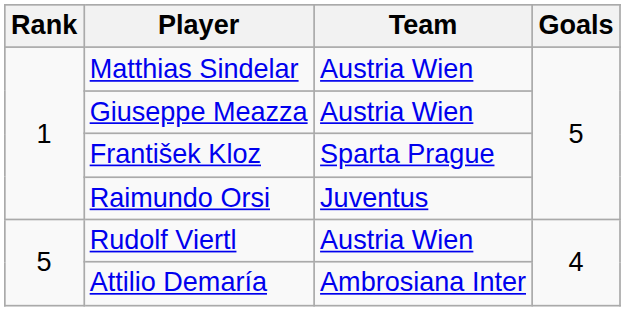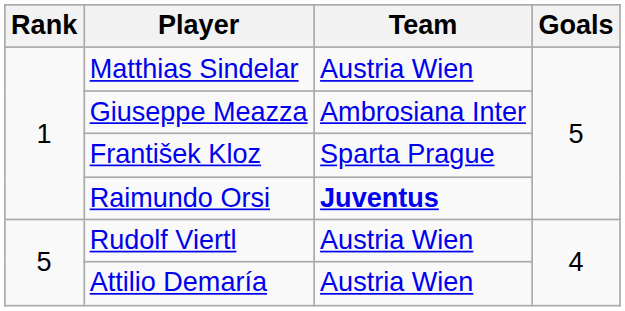 <table class="wikitable" style="text-align:center">
 <tr>
 <th>Rank</th>
 <th>Player</th>
 <th>Team</th>
 <th>Goals</th>
 </tr>
 <tr>
 <td rowspan=4>1</td>
 <td align=left> <a href='#'>Matthias Sindelar</a></td>
 <td align=left> <a href='#'>Austria Wien</a></td>
 <td rowspan=4>5</td>
 </tr>
 <tr>
 <td align=left> <a href='#'>Giuseppe Meazza</a></td>
-<td align=left> <a href='#'>Austria Wien</a></td>
+<td align=left> <a href='#'>Ambrosiana Inter</a></td>
 </tr>
 <tr>
 <td align=left> <a href='#'>František Kloz</a></td>
 <td align=left> <a href='#'>Sparta Prague</a></td>
 </tr>
 <tr>
 <td align=left> <a href='#'>Raimundo Orsi</a></td>
-<td align=left> <a href='#'>Juventus</a></td>
+<td align=left><strong> <a href='#'>Juventus</a></strong></td>
 </tr>
 <tr>
 <td rowspan=2>5</td>
 <td align=left> <a href='#'>Rudolf Viertl</a></td>
 <td align=left> <a href='#'>Austria Wien</a></td>
 <td rowspan=2>4</td>
 </tr>
 <tr>
 <td align=left> <a href='#'>Attilio Demaría</a></td>
-<td align=left> <a href='#'>Ambrosiana Inter</a></td>
+<td align=left> <a href='#'>Austria Wien</a></td>
 </tr>
 </table>
